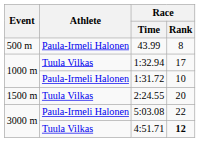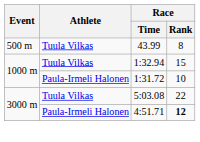 <table class="wikitable" border="1" style="font-size:90%">
 <tr>
 <th rowspan=2>Event</th>
 <th rowspan=2>Athlete</th>
 <th colspan=2>Race</th>
 </tr>
 <tr>
 <th>Time</th>
 <th>Rank</th>
 </tr>
 <tr>
 <td>500 m</td>
-<td><a href='#'>Paula-Irmeli Halonen</a></td>
+<td><a href='#'>Tuula Vilkas</a></td>
 <td align=center>43.99</td>
 <td align=center>8</td>
 </tr>
 <tr>
 <td rowspan=2>1000 m</td>
 <td><a href='#'>Tuula Vilkas</a></td>
 <td align=center>1:32.94</td>
-<td align=center>17</td>
+<td align=center>15</td>
 </tr>
 <tr>
 <td><a href='#'>Paula-Irmeli Halonen</a></td>
 <td align=center>1:31.72</td>
 <td align=center>10</td>
 </tr>
 <tr>
-<td>1500 m</td>
+<td rowspan=2>3000 m</td>
 <td><a href='#'>Tuula Vilkas</a></td>
-<td align=center>2:24.55</td>
-<td align=center>20</td>
-</tr>
-<tr>
-<td rowspan=2>3000 m</td>
-<td><a href='#'>Paula-Irmeli Halonen</a></td>
 <td align=center>5:03.08</td>
 <td align=center>22</td>
 </tr>
 <tr>
-<td><a href='#'>Tuula Vilkas</a></td>
+<td><a href='#'>Paula-Irmeli Halonen</a></td>
 <td align=center>4:51.71</td>
 <td align=center><strong>12</strong></td>
 </tr>
 </table>
